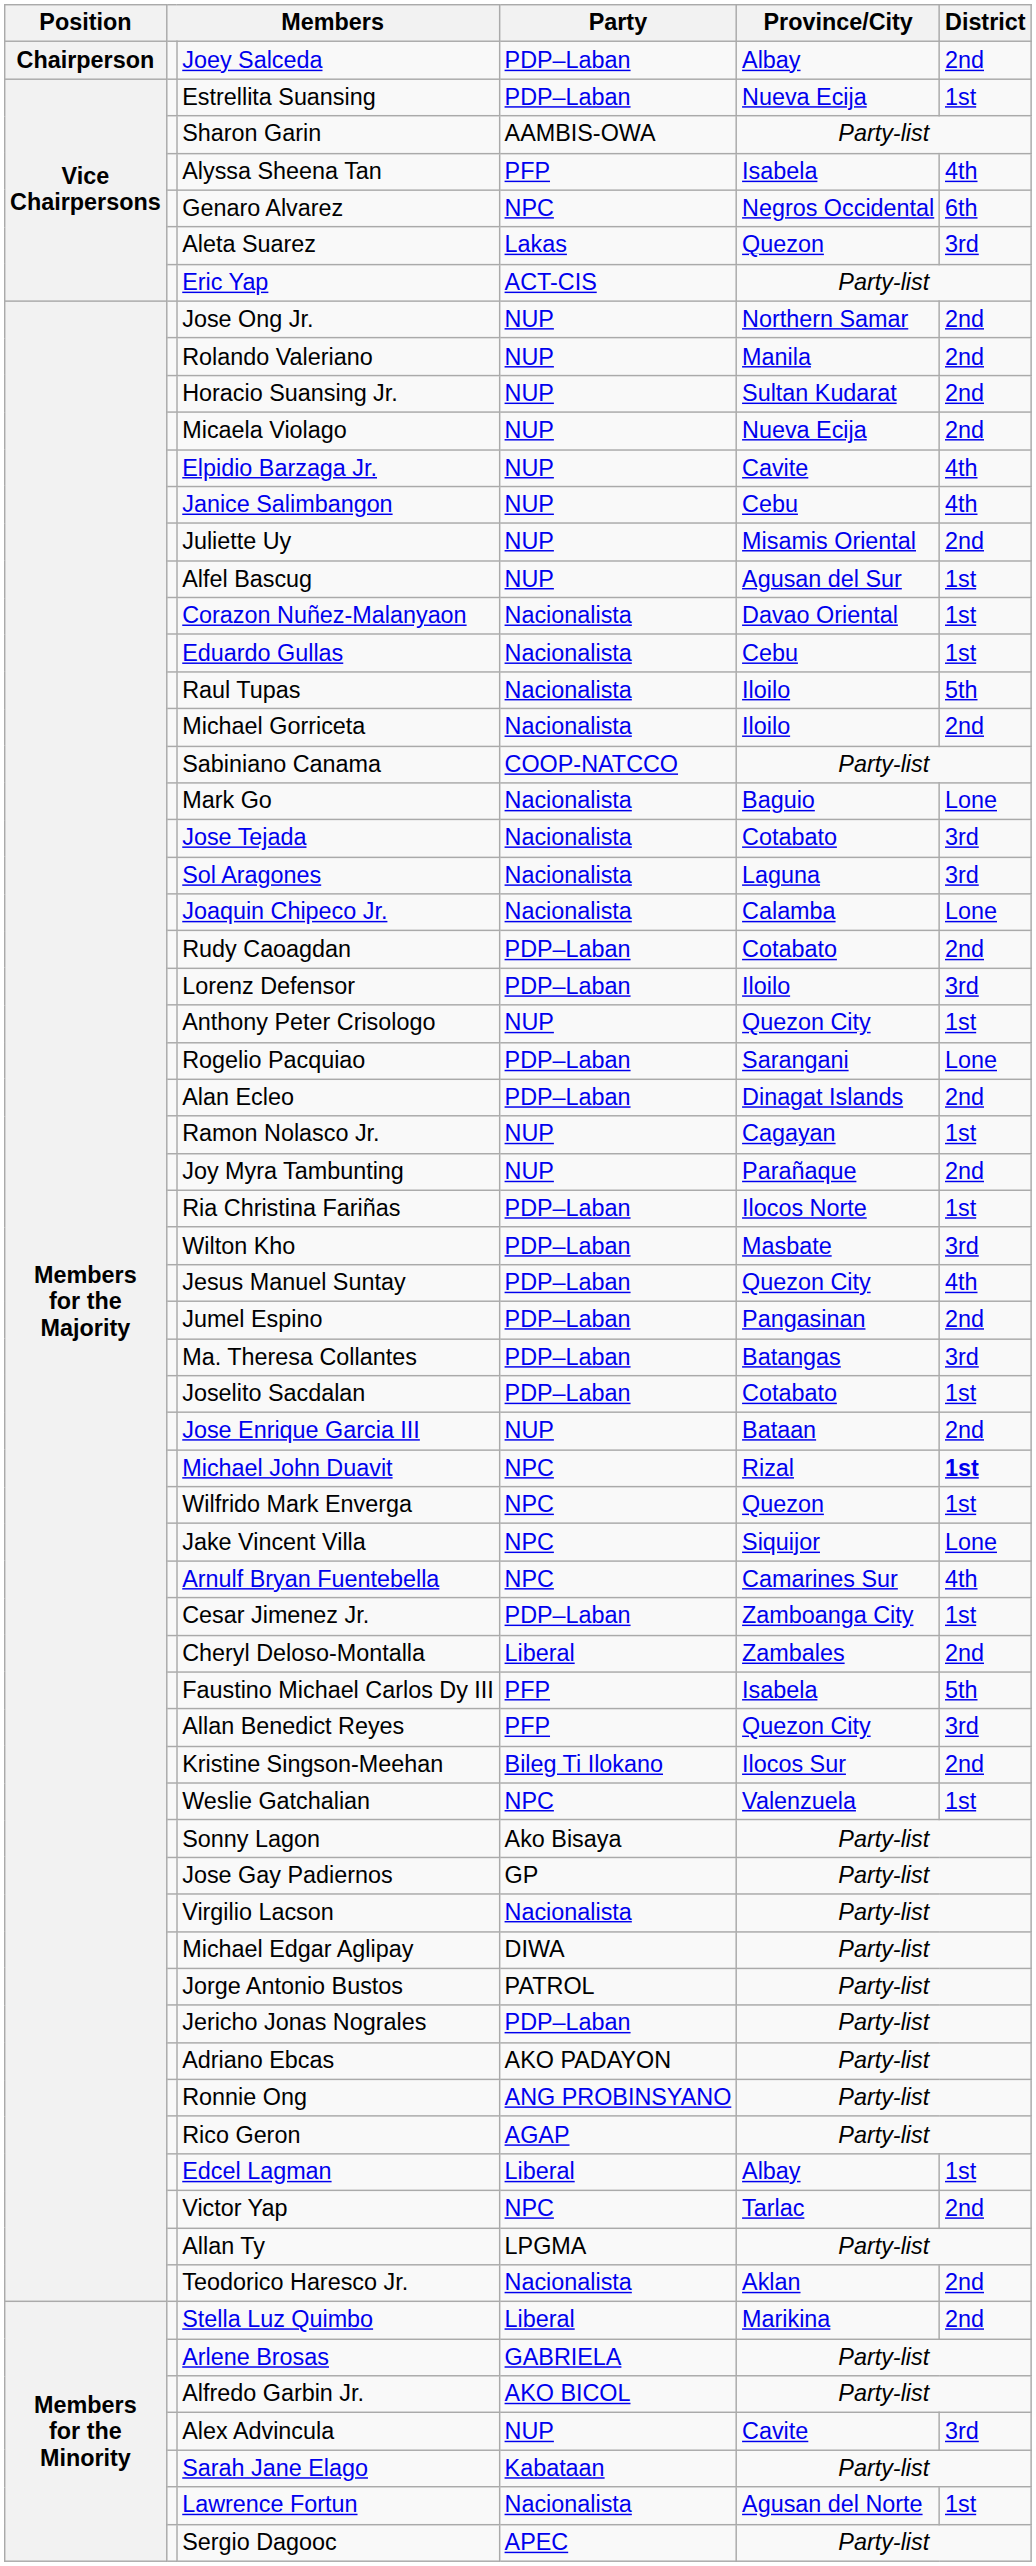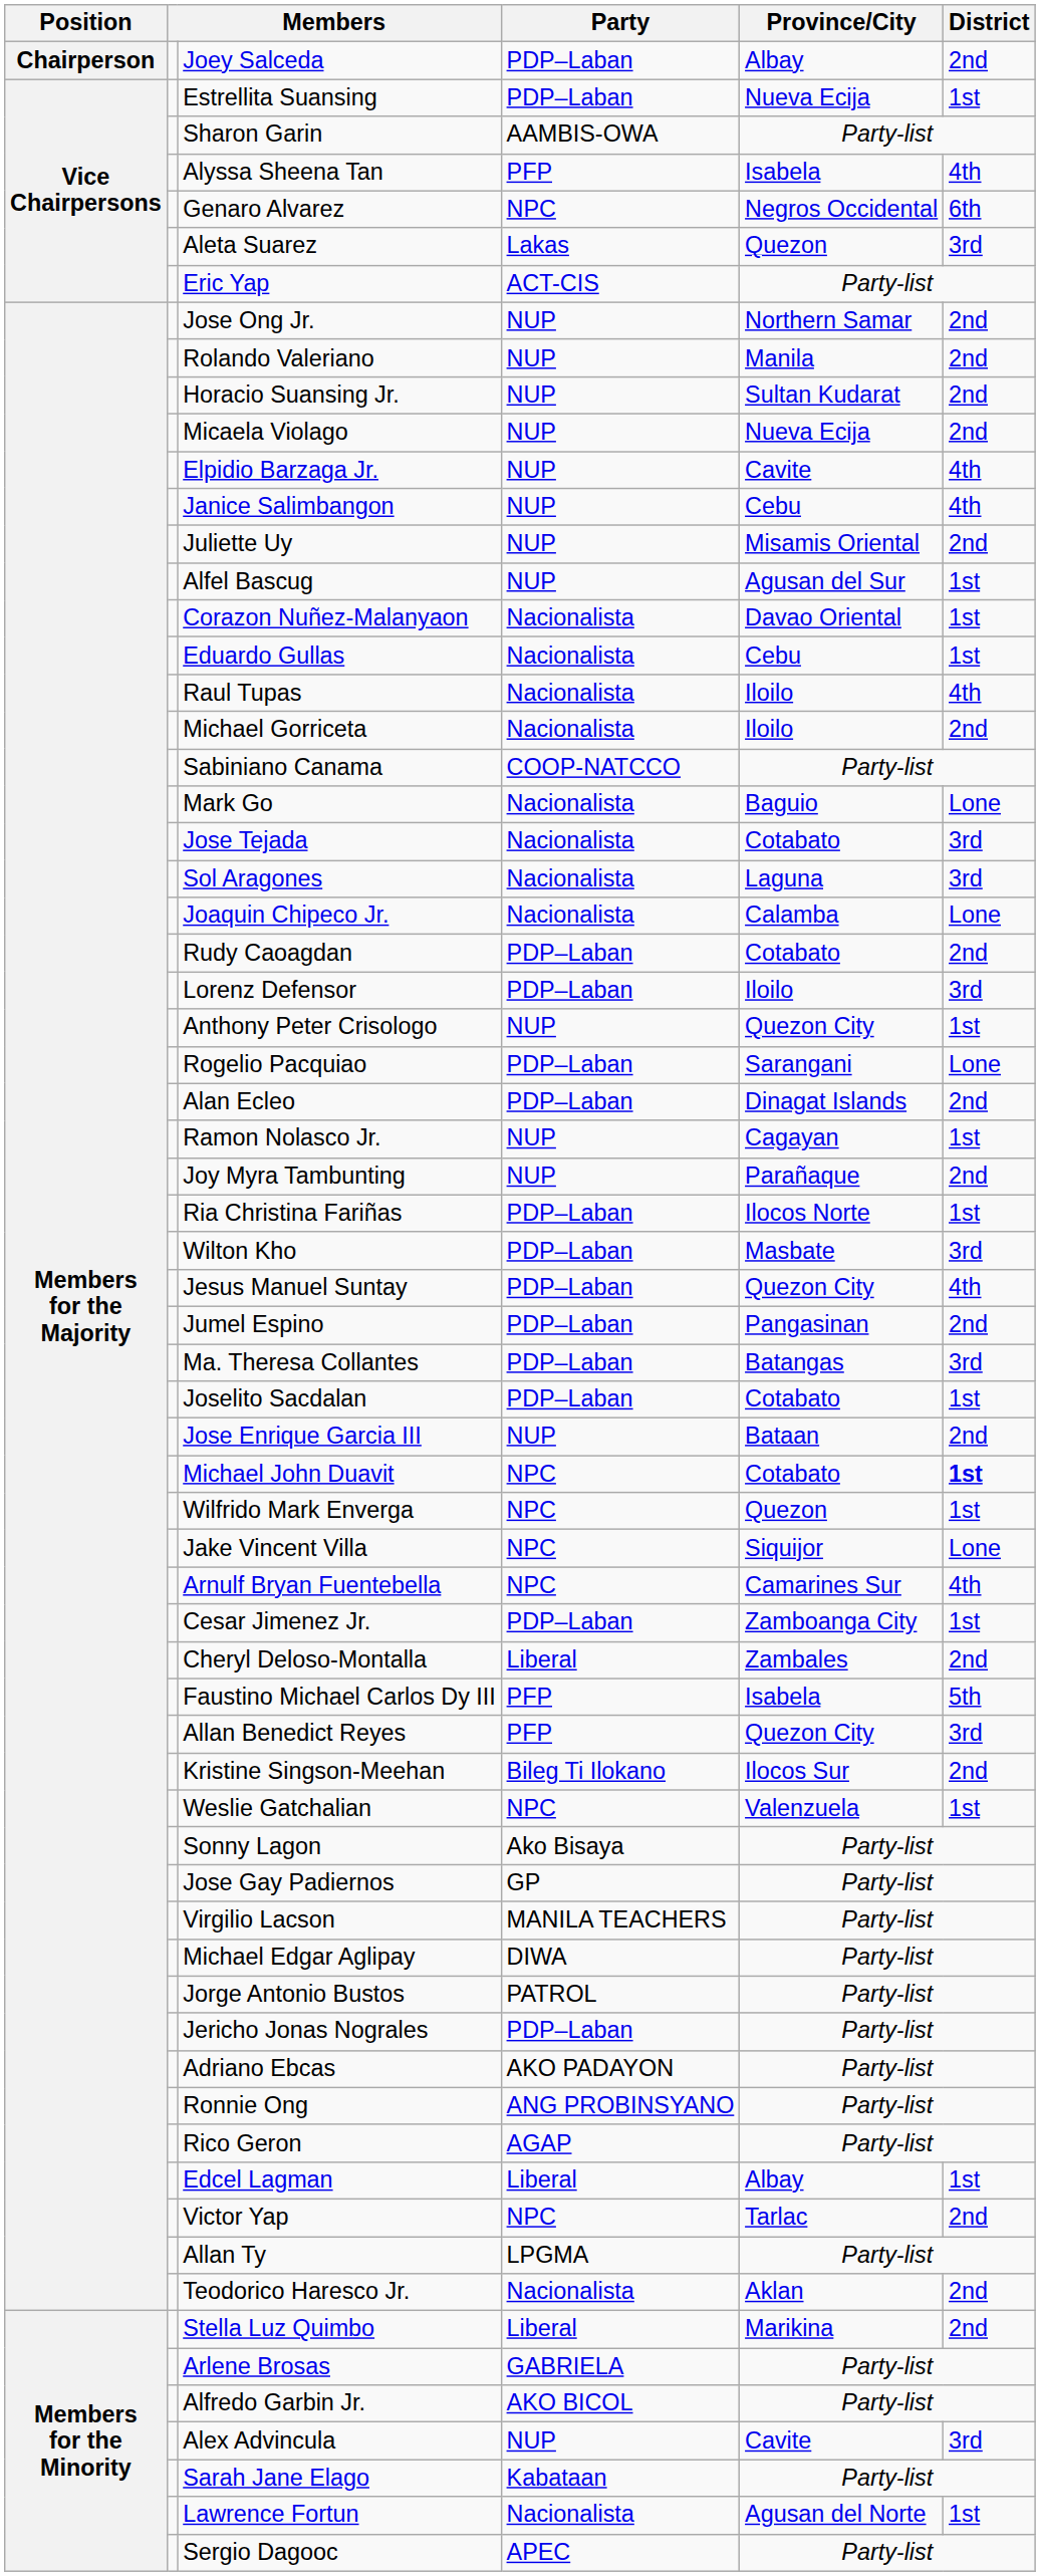 <table class="wikitable" style="font-size: 100%;">
 <tr>
 <th>Position</th>
 <th colspan="2">Members</th>
 <th>Party</th>
 <th>Province/City</th>
 <th>District</th>
 </tr>
 <tr>
 <th>Chairperson</th>
 <td></td>
 <td><a href='#'>Joey Salceda</a></td>
 <td><a href='#'>PDP–Laban</a></td>
 <td><a href='#'>Albay</a></td>
 <td><a href='#'>2nd</a></td>
 </tr>
 <tr>
 <th rowspan="6">Vice<br>Chairpersons</th>
 <td></td>
 <td>Estrellita Suansing</td>
 <td><a href='#'>PDP–Laban</a></td>
 <td><a href='#'>Nueva Ecija</a></td>
 <td><a href='#'>1st</a></td>
 </tr>
 <tr>
 <td></td>
 <td>Sharon Garin</td>
 <td>AAMBIS-OWA</td>
 <td align="center" colspan="2"><em>Party-list</em></td>
 </tr>
 <tr>
 <td></td>
 <td>Alyssa Sheena Tan</td>
 <td><a href='#'>PFP</a></td>
 <td><a href='#'>Isabela</a></td>
 <td><a href='#'>4th</a></td>
 </tr>
 <tr>
 <td></td>
 <td>Genaro Alvarez</td>
 <td><a href='#'>NPC</a></td>
 <td><a href='#'>Negros Occidental</a></td>
 <td><a href='#'>6th</a></td>
 </tr>
 <tr>
 <td></td>
 <td>Aleta Suarez</td>
 <td><a href='#'>Lakas</a></td>
 <td><a href='#'>Quezon</a></td>
 <td><a href='#'>3rd</a></td>
 </tr>
 <tr>
 <td></td>
 <td><a href='#'>Eric Yap</a></td>
 <td><a href='#'>ACT-CIS</a></td>
 <td align="center" colspan="2"><em>Party-list</em></td>
 </tr>
 <tr>
 <th rowspan="54">Members<br>for the<br>Majority</th>
 <td></td>
 <td>Jose Ong Jr.</td>
 <td><a href='#'>NUP</a></td>
 <td><a href='#'>Northern Samar</a></td>
 <td><a href='#'>2nd</a></td>
 </tr>
 <tr>
 <td></td>
 <td>Rolando Valeriano</td>
 <td><a href='#'>NUP</a></td>
 <td><a href='#'>Manila</a></td>
 <td><a href='#'>2nd</a></td>
 </tr>
 <tr>
 <td></td>
 <td>Horacio Suansing Jr.</td>
 <td><a href='#'>NUP</a></td>
 <td><a href='#'>Sultan Kudarat</a></td>
 <td><a href='#'>2nd</a></td>
 </tr>
 <tr>
 <td></td>
 <td>Micaela Violago</td>
 <td><a href='#'>NUP</a></td>
 <td><a href='#'>Nueva Ecija</a></td>
 <td><a href='#'>2nd</a></td>
 </tr>
 <tr>
 <td></td>
 <td><a href='#'>Elpidio Barzaga Jr.</a></td>
 <td><a href='#'>NUP</a></td>
 <td><a href='#'>Cavite</a></td>
 <td><a href='#'>4th</a></td>
 </tr>
 <tr>
 <td></td>
 <td><a href='#'>Janice Salimbangon</a></td>
 <td><a href='#'>NUP</a></td>
 <td><a href='#'>Cebu</a></td>
 <td><a href='#'>4th</a></td>
 </tr>
 <tr>
 <td></td>
 <td>Juliette Uy</td>
 <td><a href='#'>NUP</a></td>
 <td><a href='#'>Misamis Oriental</a></td>
 <td><a href='#'>2nd</a></td>
 </tr>
 <tr>
 <td></td>
 <td>Alfel Bascug</td>
 <td><a href='#'>NUP</a></td>
 <td><a href='#'>Agusan del Sur</a></td>
 <td><a href='#'>1st</a></td>
 </tr>
 <tr>
 <td></td>
 <td><a href='#'>Corazon Nuñez-Malanyaon</a></td>
 <td><a href='#'>Nacionalista</a></td>
 <td><a href='#'>Davao Oriental</a></td>
 <td><a href='#'>1st</a></td>
 </tr>
 <tr>
 <td></td>
 <td><a href='#'>Eduardo Gullas</a></td>
 <td><a href='#'>Nacionalista</a></td>
 <td><a href='#'>Cebu</a></td>
 <td><a href='#'>1st</a></td>
 </tr>
 <tr>
 <td></td>
 <td>Raul Tupas</td>
 <td><a href='#'>Nacionalista</a></td>
 <td><a href='#'>Iloilo</a></td>
-<td><a href='#'>5th</a></td>
+<td><a href='#'>4th</a></td>
 </tr>
 <tr>
 <td></td>
 <td>Michael Gorriceta</td>
 <td><a href='#'>Nacionalista</a></td>
 <td><a href='#'>Iloilo</a></td>
 <td><a href='#'>2nd</a></td>
 </tr>
 <tr>
 <td></td>
 <td>Sabiniano Canama</td>
 <td><a href='#'>COOP-NATCCO</a></td>
 <td align="center" colspan="2"><em>Party-list</em></td>
 </tr>
 <tr>
 <td></td>
 <td>Mark Go</td>
 <td><a href='#'>Nacionalista</a></td>
 <td><a href='#'>Baguio</a></td>
 <td><a href='#'>Lone</a></td>
 </tr>
 <tr>
 <td></td>
 <td><a href='#'>Jose Tejada</a></td>
 <td><a href='#'>Nacionalista</a></td>
 <td><a href='#'>Cotabato</a></td>
 <td><a href='#'>3rd</a></td>
 </tr>
 <tr>
 <td></td>
 <td><a href='#'>Sol Aragones</a></td>
 <td><a href='#'>Nacionalista</a></td>
 <td><a href='#'>Laguna</a></td>
 <td><a href='#'>3rd</a></td>
 </tr>
 <tr>
 <td></td>
 <td><a href='#'>Joaquin Chipeco Jr.</a></td>
 <td><a href='#'>Nacionalista</a></td>
 <td><a href='#'>Calamba</a></td>
 <td><a href='#'>Lone</a></td>
 </tr>
 <tr>
 <td></td>
 <td>Rudy Caoagdan</td>
 <td><a href='#'>PDP–Laban</a></td>
 <td><a href='#'>Cotabato</a></td>
 <td><a href='#'>2nd</a></td>
 </tr>
 <tr>
 <td></td>
 <td>Lorenz Defensor</td>
 <td><a href='#'>PDP–Laban</a></td>
 <td><a href='#'>Iloilo</a></td>
 <td><a href='#'>3rd</a></td>
 </tr>
 <tr>
 <td></td>
 <td>Anthony Peter Crisologo</td>
 <td><a href='#'>NUP</a></td>
 <td><a href='#'>Quezon City</a></td>
 <td><a href='#'>1st</a></td>
 </tr>
 <tr>
 <td></td>
 <td>Rogelio Pacquiao</td>
 <td><a href='#'>PDP–Laban</a></td>
 <td><a href='#'>Sarangani</a></td>
 <td><a href='#'>Lone</a></td>
 </tr>
 <tr>
 <td></td>
 <td>Alan Ecleo</td>
 <td><a href='#'>PDP–Laban</a></td>
 <td><a href='#'>Dinagat Islands</a></td>
 <td><a href='#'>2nd</a></td>
 </tr>
 <tr>
 <td></td>
 <td>Ramon Nolasco Jr.</td>
 <td><a href='#'>NUP</a></td>
 <td><a href='#'>Cagayan</a></td>
 <td><a href='#'>1st</a></td>
 </tr>
 <tr>
 <td></td>
 <td>Joy Myra Tambunting</td>
 <td><a href='#'>NUP</a></td>
 <td><a href='#'>Parañaque</a></td>
 <td><a href='#'>2nd</a></td>
 </tr>
 <tr>
 <td></td>
 <td>Ria Christina Fariñas</td>
 <td><a href='#'>PDP–Laban</a></td>
 <td><a href='#'>Ilocos Norte</a></td>
 <td><a href='#'>1st</a></td>
 </tr>
 <tr>
 <td></td>
 <td>Wilton Kho</td>
 <td><a href='#'>PDP–Laban</a></td>
 <td><a href='#'>Masbate</a></td>
 <td><a href='#'>3rd</a></td>
 </tr>
 <tr>
 <td></td>
 <td>Jesus Manuel Suntay</td>
 <td><a href='#'>PDP–Laban</a></td>
 <td><a href='#'>Quezon City</a></td>
 <td><a href='#'>4th</a></td>
 </tr>
 <tr>
 <td></td>
 <td>Jumel Espino</td>
 <td><a href='#'>PDP–Laban</a></td>
 <td><a href='#'>Pangasinan</a></td>
 <td><a href='#'>2nd</a></td>
 </tr>
 <tr>
 <td></td>
 <td>Ma. Theresa Collantes</td>
 <td><a href='#'>PDP–Laban</a></td>
 <td><a href='#'>Batangas</a></td>
 <td><a href='#'>3rd</a></td>
 </tr>
 <tr>
 <td></td>
 <td>Joselito Sacdalan</td>
 <td><a href='#'>PDP–Laban</a></td>
 <td><a href='#'>Cotabato</a></td>
 <td><a href='#'>1st</a></td>
 </tr>
 <tr>
 <td></td>
 <td><a href='#'>Jose Enrique Garcia III</a></td>
 <td><a href='#'>NUP</a></td>
 <td><a href='#'>Bataan</a></td>
 <td><a href='#'>2nd</a></td>
 </tr>
 <tr>
 <td></td>
 <td><a href='#'>Michael John Duavit</a></td>
 <td><a href='#'>NPC</a></td>
-<td><a href='#'>Rizal</a></td>
+<td><a href='#'>Cotabato</a></td>
 <td><strong><a href='#'>1st</a></strong></td>
 </tr>
 <tr>
 <td></td>
 <td>Wilfrido Mark Enverga</td>
 <td><a href='#'>NPC</a></td>
 <td><a href='#'>Quezon</a></td>
 <td><a href='#'>1st</a></td>
 </tr>
 <tr>
 <td></td>
 <td>Jake Vincent Villa</td>
 <td><a href='#'>NPC</a></td>
 <td><a href='#'>Siquijor</a></td>
 <td><a href='#'>Lone</a></td>
 </tr>
 <tr>
 <td></td>
 <td><a href='#'>Arnulf Bryan Fuentebella</a></td>
 <td><a href='#'>NPC</a></td>
 <td><a href='#'>Camarines Sur</a></td>
 <td><a href='#'>4th</a></td>
 </tr>
 <tr>
 <td></td>
 <td>Cesar Jimenez Jr.</td>
 <td><a href='#'>PDP–Laban</a></td>
 <td><a href='#'>Zamboanga City</a></td>
 <td><a href='#'>1st</a></td>
 </tr>
 <tr>
 <td></td>
 <td>Cheryl Deloso-Montalla</td>
 <td><a href='#'>Liberal</a></td>
 <td><a href='#'>Zambales</a></td>
 <td><a href='#'>2nd</a></td>
 </tr>
 <tr>
 <td></td>
 <td>Faustino Michael Carlos Dy III</td>
 <td><a href='#'>PFP</a></td>
 <td><a href='#'>Isabela</a></td>
 <td><a href='#'>5th</a></td>
 </tr>
 <tr>
 <td></td>
 <td>Allan Benedict Reyes</td>
 <td><a href='#'>PFP</a></td>
 <td><a href='#'>Quezon City</a></td>
 <td><a href='#'>3rd</a></td>
 </tr>
 <tr>
 <td></td>
 <td>Kristine Singson-Meehan</td>
 <td><a href='#'>Bileg Ti Ilokano</a></td>
 <td><a href='#'>Ilocos Sur</a></td>
 <td><a href='#'>2nd</a></td>
 </tr>
 <tr>
 <td></td>
 <td>Weslie Gatchalian</td>
 <td><a href='#'>NPC</a></td>
 <td><a href='#'>Valenzuela</a></td>
 <td><a href='#'>1st</a></td>
 </tr>
 <tr>
 <td></td>
 <td>Sonny Lagon</td>
 <td>Ako Bisaya</td>
 <td align="center" colspan="2"><em>Party-list</em></td>
 </tr>
 <tr>
 <td></td>
 <td>Jose Gay Padiernos</td>
 <td>GP</td>
 <td align="center" colspan="2"><em>Party-list</em></td>
 </tr>
 <tr>
 <td></td>
 <td>Virgilio Lacson</td>
-<td><a href='#'>Nacionalista</a></td>
+<td>MANILA TEACHERS</td>
 <td align="center" colspan="2"><em>Party-list</em></td>
 </tr>
 <tr>
 <td></td>
 <td>Michael Edgar Aglipay</td>
 <td>DIWA</td>
 <td align="center" colspan="2"><em>Party-list</em></td>
 </tr>
 <tr>
 <td></td>
 <td>Jorge Antonio Bustos</td>
 <td>PATROL</td>
 <td align="center" colspan="2"><em>Party-list</em></td>
 </tr>
 <tr>
 <td></td>
 <td>Jericho Jonas Nograles</td>
 <td><a href='#'>PDP–Laban</a></td>
 <td align="center" colspan="2"><em>Party-list</em></td>
 </tr>
 <tr>
 <td></td>
 <td>Adriano Ebcas</td>
 <td>AKO PADAYON</td>
 <td align="center" colspan="2"><em>Party-list</em></td>
 </tr>
 <tr>
 <td></td>
 <td>Ronnie Ong</td>
 <td><a href='#'>ANG PROBINSYANO</a></td>
 <td align="center" colspan="2"><em>Party-list</em></td>
 </tr>
 <tr>
 <td></td>
 <td>Rico Geron</td>
 <td><a href='#'>AGAP</a></td>
 <td align="center" colspan="2"><em>Party-list</em></td>
 </tr>
 <tr>
 <td></td>
 <td><a href='#'>Edcel Lagman</a></td>
 <td><a href='#'>Liberal</a></td>
 <td><a href='#'>Albay</a></td>
 <td><a href='#'>1st</a></td>
 </tr>
 <tr>
 <td></td>
 <td>Victor Yap</td>
 <td><a href='#'>NPC</a></td>
 <td><a href='#'>Tarlac</a></td>
 <td><a href='#'>2nd</a></td>
 </tr>
 <tr>
 <td></td>
 <td>Allan Ty</td>
 <td>LPGMA</td>
 <td align="center" colspan="2"><em>Party-list</em></td>
 </tr>
 <tr>
 <td></td>
 <td>Teodorico Haresco Jr.</td>
 <td><a href='#'>Nacionalista</a></td>
 <td><a href='#'>Aklan</a></td>
 <td><a href='#'>2nd</a></td>
 </tr>
 <tr>
 <th rowspan="7">Members<br>for the<br>Minority</th>
 <td></td>
 <td><a href='#'>Stella Luz Quimbo</a></td>
 <td><a href='#'>Liberal</a></td>
 <td><a href='#'>Marikina</a></td>
 <td><a href='#'>2nd</a></td>
 </tr>
 <tr>
 <td></td>
 <td><a href='#'>Arlene Brosas</a></td>
 <td><a href='#'>GABRIELA</a></td>
 <td align="center" colspan="2"><em>Party-list</em></td>
 </tr>
 <tr>
 <td></td>
 <td>Alfredo Garbin Jr.</td>
 <td><a href='#'>AKO BICOL</a></td>
 <td align="center" colspan="2"><em>Party-list</em></td>
 </tr>
 <tr>
 <td></td>
 <td>Alex Advincula</td>
 <td><a href='#'>NUP</a></td>
 <td><a href='#'>Cavite</a></td>
 <td><a href='#'>3rd</a></td>
 </tr>
 <tr>
 <td></td>
 <td><a href='#'>Sarah Jane Elago</a></td>
 <td><a href='#'>Kabataan</a></td>
 <td align="center" colspan="2"><em>Party-list</em></td>
 </tr>
 <tr>
 <td></td>
 <td><a href='#'>Lawrence Fortun</a></td>
 <td><a href='#'>Nacionalista</a></td>
 <td><a href='#'>Agusan del Norte</a></td>
 <td><a href='#'>1st</a></td>
 </tr>
 <tr>
 <td></td>
 <td>Sergio Dagooc</td>
 <td><a href='#'>APEC</a></td>
 <td align="center" colspan="2"><em>Party-list</em></td>
 </tr>
 </table>
